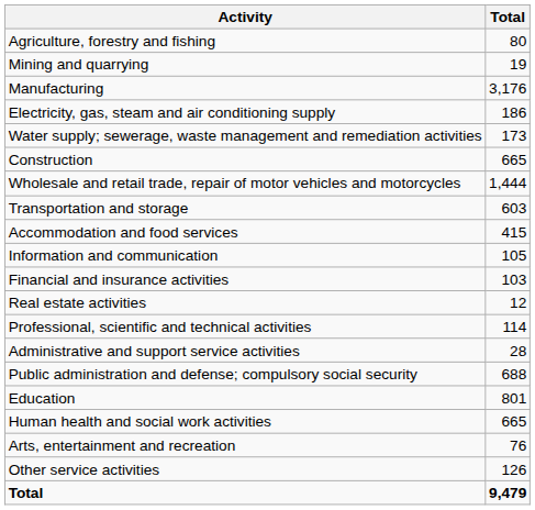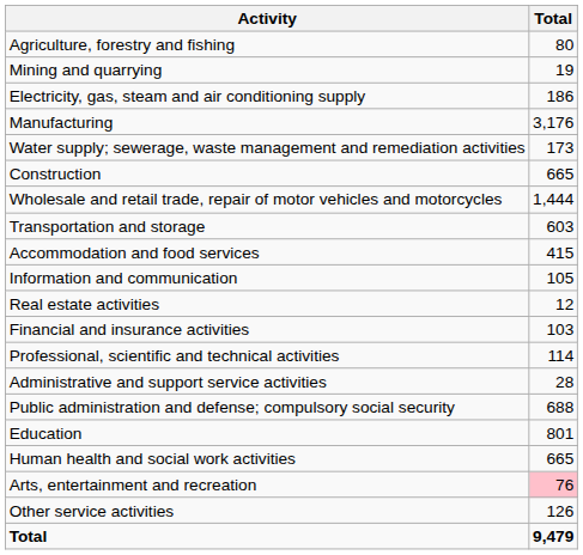 <table class="wikitable sortable" style="font-size:95%;">
 <tr>
 <th>Activity</th>
 <th>Total</th>
 </tr>
 <tr>
 <td>Agriculture, forestry and fishing</td>
 <td align="right">80</td>
 </tr>
 <tr>
 <td>Mining and quarrying</td>
 <td align="right">19</td>
 </tr>
 <tr>
+<td>Electricity, gas, steam and air conditioning supply</td>
+<td align="right">186</td>
+</tr>
+<tr>
 <td>Manufacturing</td>
 <td align="right">3,176</td>
-</tr>
-<tr>
-<td>Electricity, gas, steam and air conditioning supply</td>
-<td align="right">186</td>
 </tr>
 <tr>
 <td>Water supply; sewerage, waste management and remediation activities</td>
 <td align="right">173</td>
 </tr>
 <tr>
 <td>Construction</td>
 <td align="right">665</td>
 </tr>
 <tr>
 <td>Wholesale and retail trade, repair of motor vehicles and motorcycles</td>
 <td align="right">1,444</td>
 </tr>
 <tr>
 <td>Transportation and storage</td>
 <td align="right">603</td>
 </tr>
 <tr>
 <td>Accommodation and food services</td>
 <td align="right">415</td>
 </tr>
 <tr>
 <td>Information and communication</td>
 <td align="right">105</td>
 </tr>
 <tr>
+<td>Real estate activities</td>
+<td align="right">12</td>
+</tr>
+<tr>
 <td>Financial and insurance activities</td>
 <td align="right">103</td>
-</tr>
-<tr>
-<td>Real estate activities</td>
-<td align="right">12</td>
 </tr>
 <tr>
 <td>Professional, scientific and technical activities</td>
 <td align="right">114</td>
 </tr>
 <tr>
 <td>Administrative and support service activities</td>
 <td align="right">28</td>
 </tr>
 <tr>
 <td>Public administration and defense; compulsory social security</td>
 <td align="right">688</td>
 </tr>
 <tr>
 <td>Education</td>
 <td align="right">801</td>
 </tr>
 <tr>
 <td>Human health and social work activities</td>
 <td align="right">665</td>
 </tr>
 <tr>
 <td>Arts, entertainment and recreation</td>
-<td align="right">76</td>
+<td align="right" style="background: pink;">76</td>
 </tr>
 <tr>
 <td>Other service activities</td>
 <td align="right">126</td>
 </tr>
 <tr class="sortbottom">
 <td><strong>Total</strong></td>
 <td align="right"><strong>9,479</strong></td>
 </tr>
 </table>
